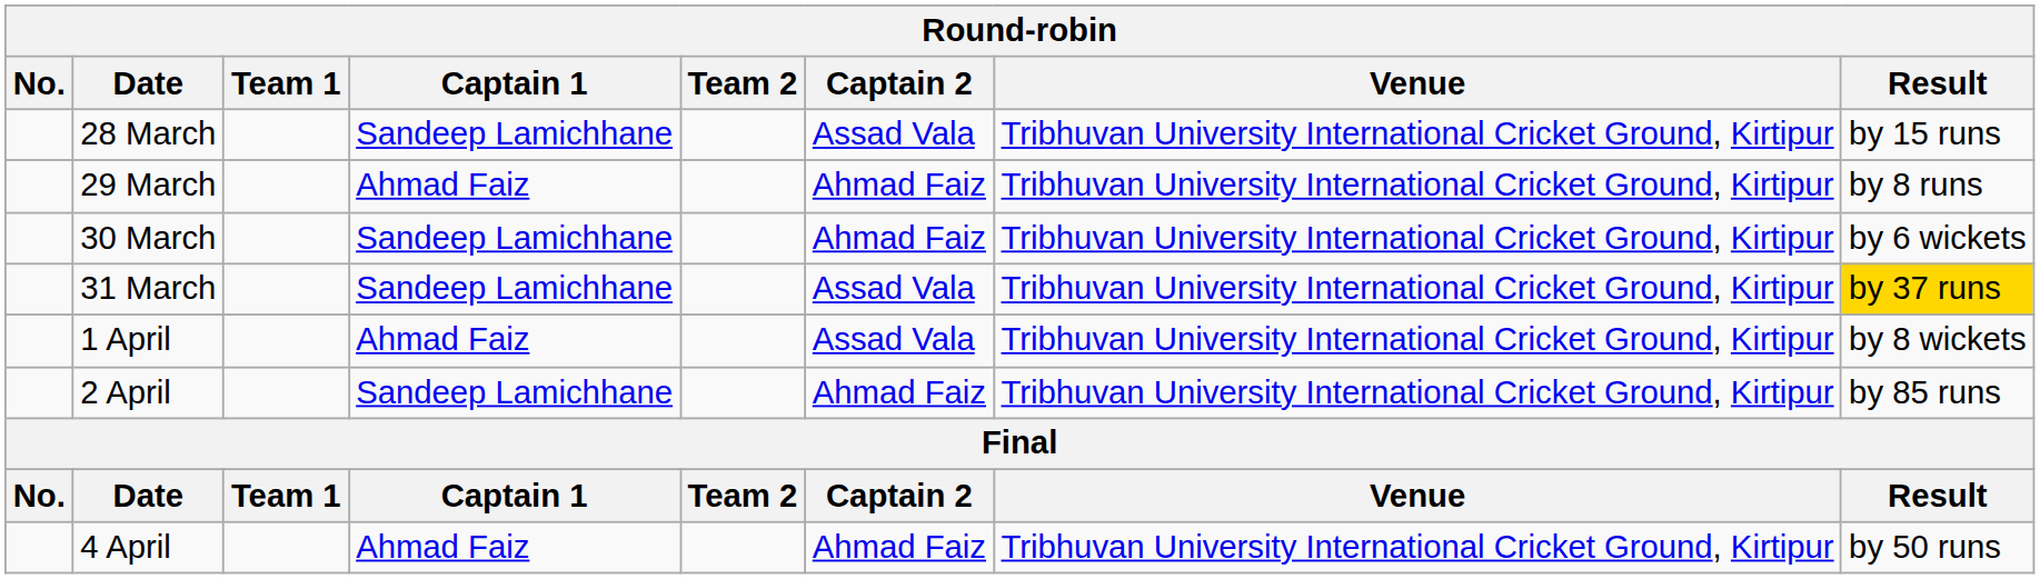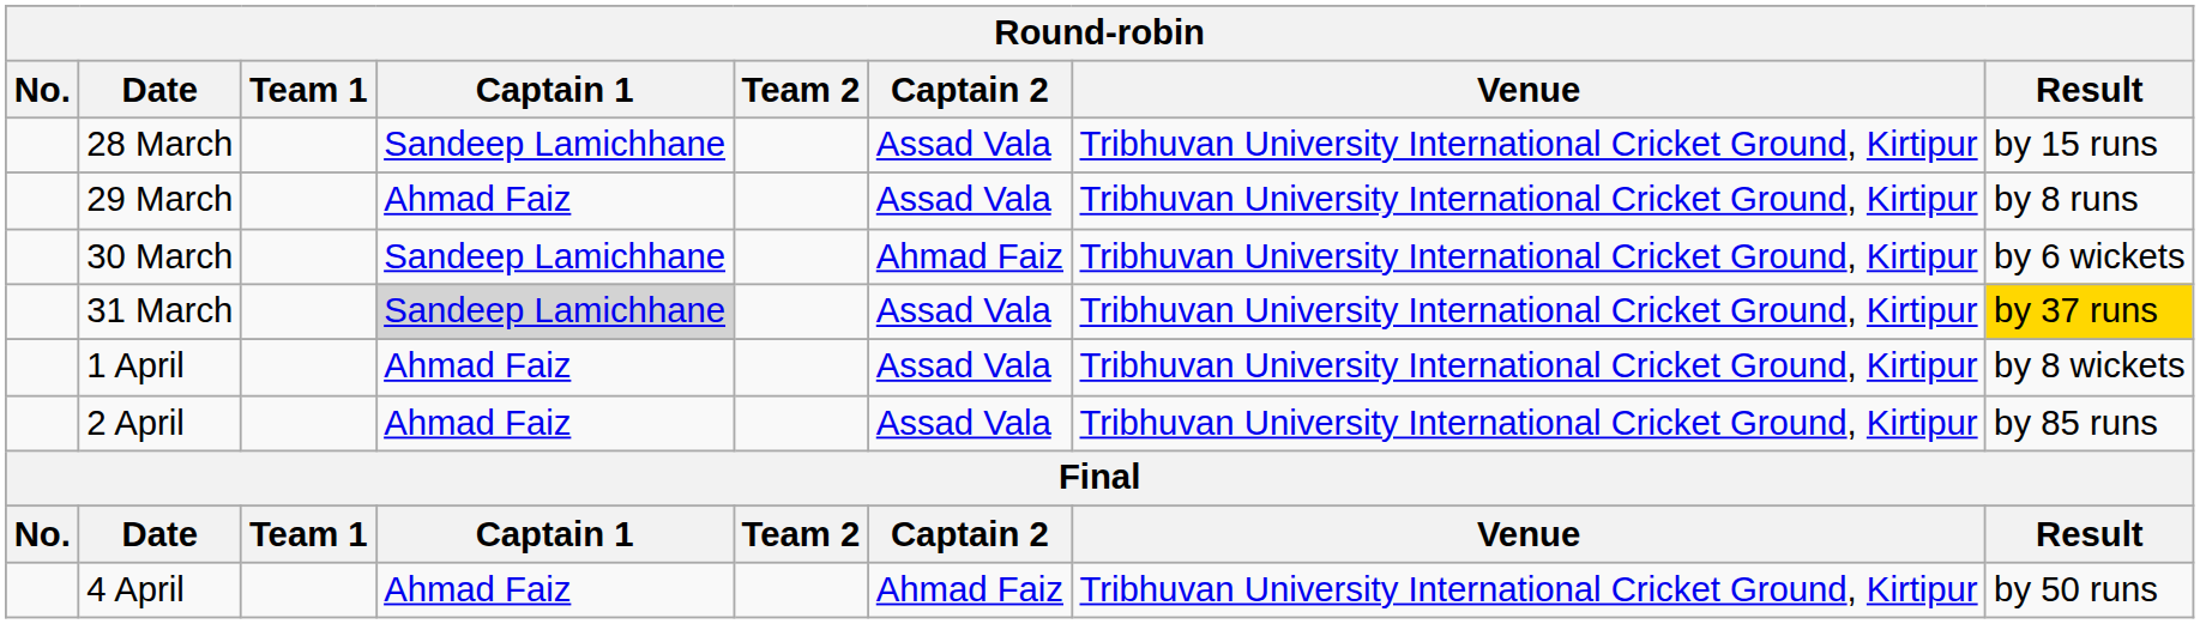 <table class="wikitable">
 <tr>
 <th colspan="9">Round-robin</th>
 </tr>
 <tr>
 <th>No.</th>
 <th>Date</th>
 <th>Team 1</th>
 <th>Captain 1</th>
 <th>Team 2</th>
 <th>Captain 2</th>
 <th>Venue</th>
 <th>Result</th>
 </tr>
 <tr>
 <td></td>
 <td>28 March</td>
 <td></td>
 <td><a href='#'>Sandeep Lamichhane</a></td>
 <td></td>
 <td><a href='#'>Assad Vala</a></td>
 <td><a href='#'>Tribhuvan University International Cricket Ground</a>, <a href='#'>Kirtipur</a></td>
 <td> by 15 runs</td>
 </tr>
 <tr>
 <td></td>
 <td>29 March</td>
 <td></td>
 <td><a href='#'>Ahmad Faiz</a></td>
 <td></td>
-<td><a href='#'>Ahmad Faiz</a></td>
+<td><a href='#'>Assad Vala</a></td>
 <td><a href='#'>Tribhuvan University International Cricket Ground</a>, <a href='#'>Kirtipur</a></td>
 <td> by 8 runs</td>
 </tr>
 <tr>
 <td></td>
 <td>30 March</td>
 <td></td>
 <td><a href='#'>Sandeep Lamichhane</a></td>
 <td></td>
 <td><a href='#'>Ahmad Faiz</a></td>
 <td><a href='#'>Tribhuvan University International Cricket Ground</a>, <a href='#'>Kirtipur</a></td>
 <td> by 6 wickets</td>
 </tr>
 <tr>
 <td></td>
 <td>31 March</td>
 <td></td>
-<td><a href='#'>Sandeep Lamichhane</a></td>
+<td style="background: lightgrey;"><a href='#'>Sandeep Lamichhane</a></td>
 <td></td>
 <td><a href='#'>Assad Vala</a></td>
 <td><a href='#'>Tribhuvan University International Cricket Ground</a>, <a href='#'>Kirtipur</a></td>
 <td style="background: gold;"> by 37 runs</td>
 </tr>
 <tr>
 <td></td>
 <td>1 April</td>
 <td></td>
 <td><a href='#'>Ahmad Faiz</a></td>
 <td></td>
 <td><a href='#'>Assad Vala</a></td>
 <td><a href='#'>Tribhuvan University International Cricket Ground</a>, <a href='#'>Kirtipur</a></td>
 <td> by 8 wickets</td>
 </tr>
 <tr>
 <td></td>
 <td>2 April</td>
 <td></td>
-<td><a href='#'>Sandeep Lamichhane</a></td>
+<td><a href='#'>Ahmad Faiz</a></td>
 <td></td>
-<td><a href='#'>Ahmad Faiz</a></td>
+<td><a href='#'>Assad Vala</a></td>
 <td><a href='#'>Tribhuvan University International Cricket Ground</a>, <a href='#'>Kirtipur</a></td>
 <td> by 85 runs</td>
 </tr>
 <tr>
 <th colspan="9">Final</th>
 </tr>
 <tr>
 <th>No.</th>
 <th>Date</th>
 <th>Team 1</th>
 <th>Captain 1</th>
 <th>Team 2</th>
 <th>Captain 2</th>
 <th>Venue</th>
 <th>Result</th>
 </tr>
 <tr>
 <td></td>
 <td>4 April</td>
 <td></td>
 <td><a href='#'>Ahmad Faiz</a></td>
 <td></td>
 <td><a href='#'>Ahmad Faiz</a></td>
 <td><a href='#'>Tribhuvan University International Cricket Ground</a>, <a href='#'>Kirtipur</a></td>
 <td> by 50 runs</td>
 </tr>
 </table>
